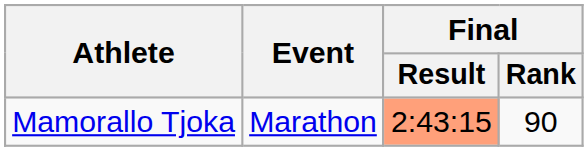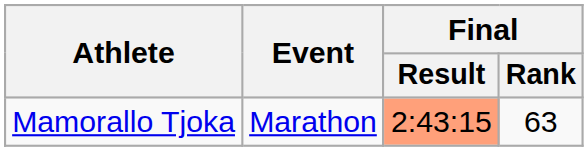 <table class="wikitable" style="font-size:90%">
 <tr>
 <th rowspan=2>Athlete</th>
 <th rowspan=2>Event</th>
 <th colspan="2">Final</th>
 </tr>
 <tr style="font-size:95%">
 <th>Result</th>
 <th>Rank</th>
 </tr>
 <tr align=center>
 <td align=left><a href='#'>Mamorallo Tjoka</a></td>
 <td align=left><a href='#'>Marathon</a></td>
 <td style="background: lightsalmon;">2:43:15</td>
-<td>90</td>
+<td>63</td>
 </tr>
 </table>
